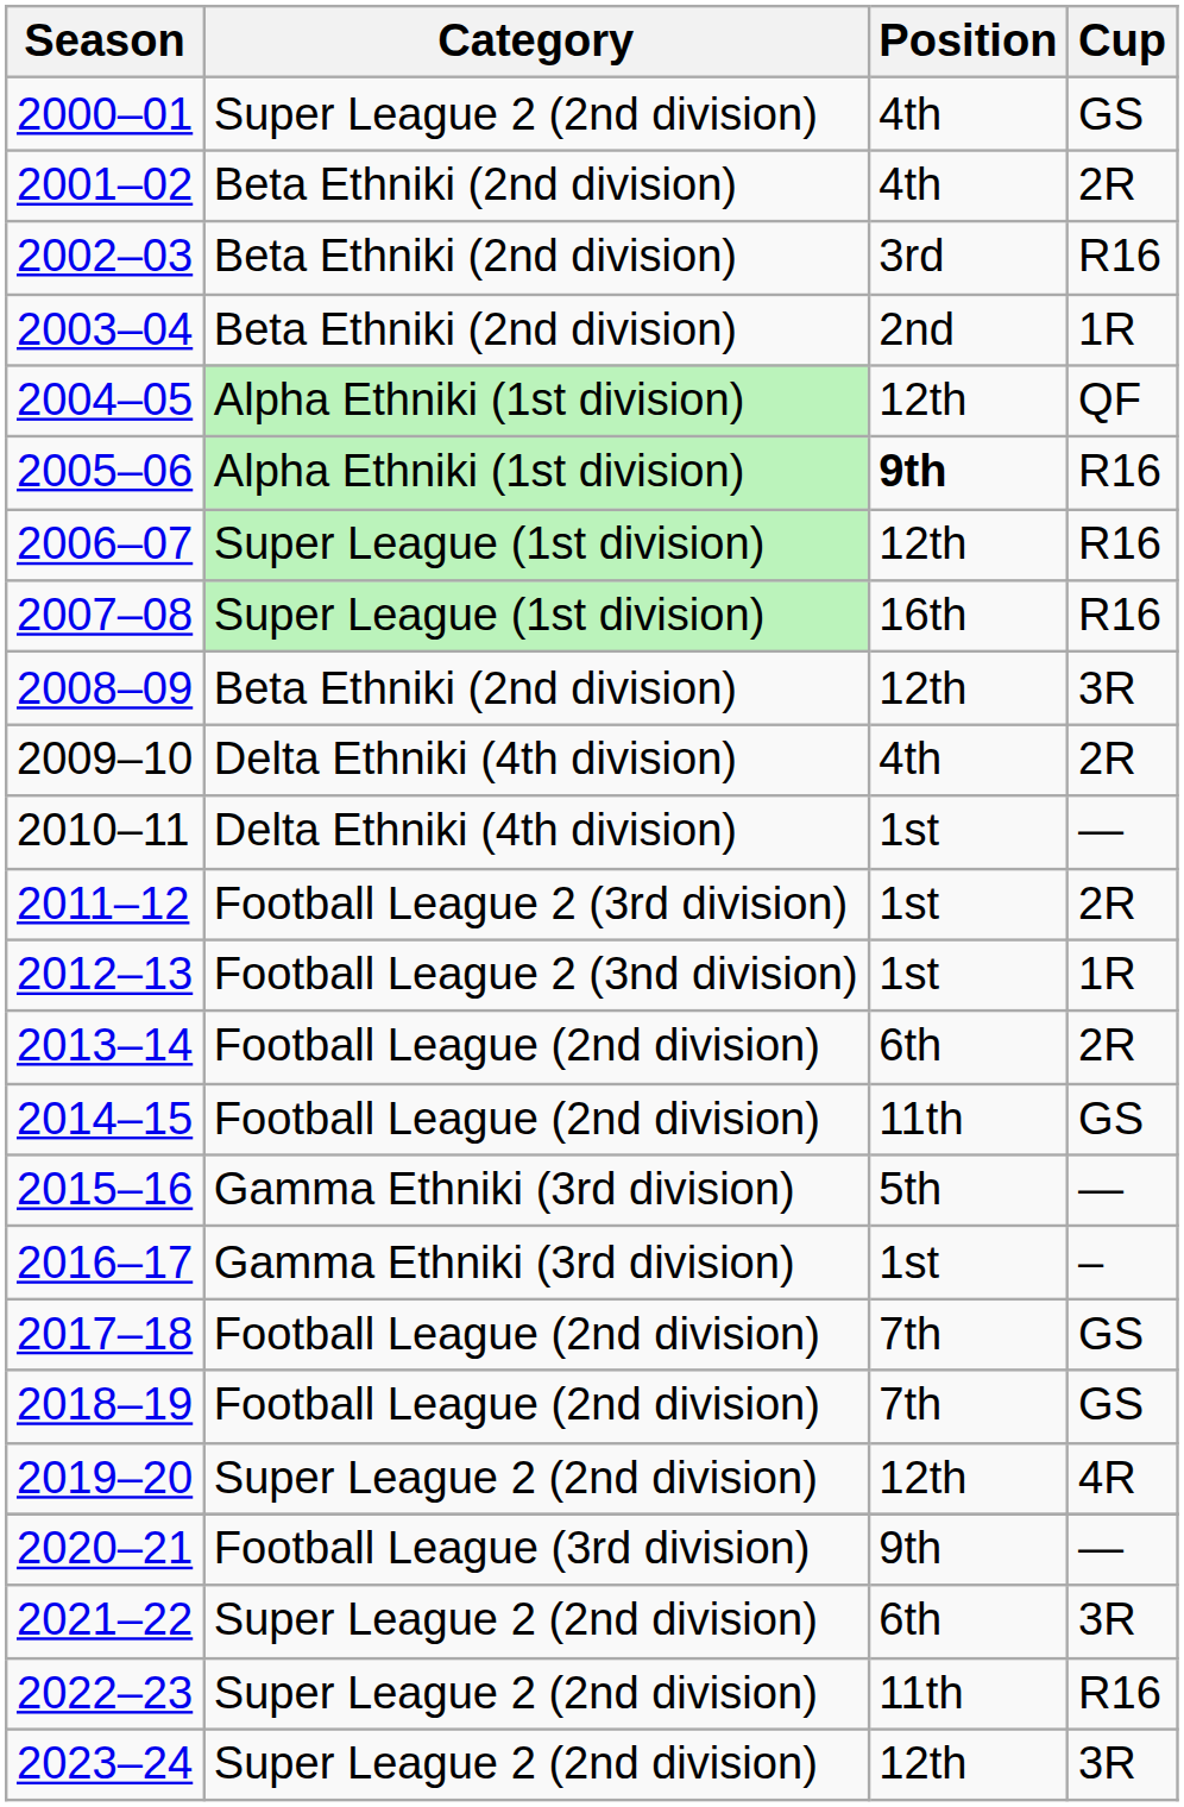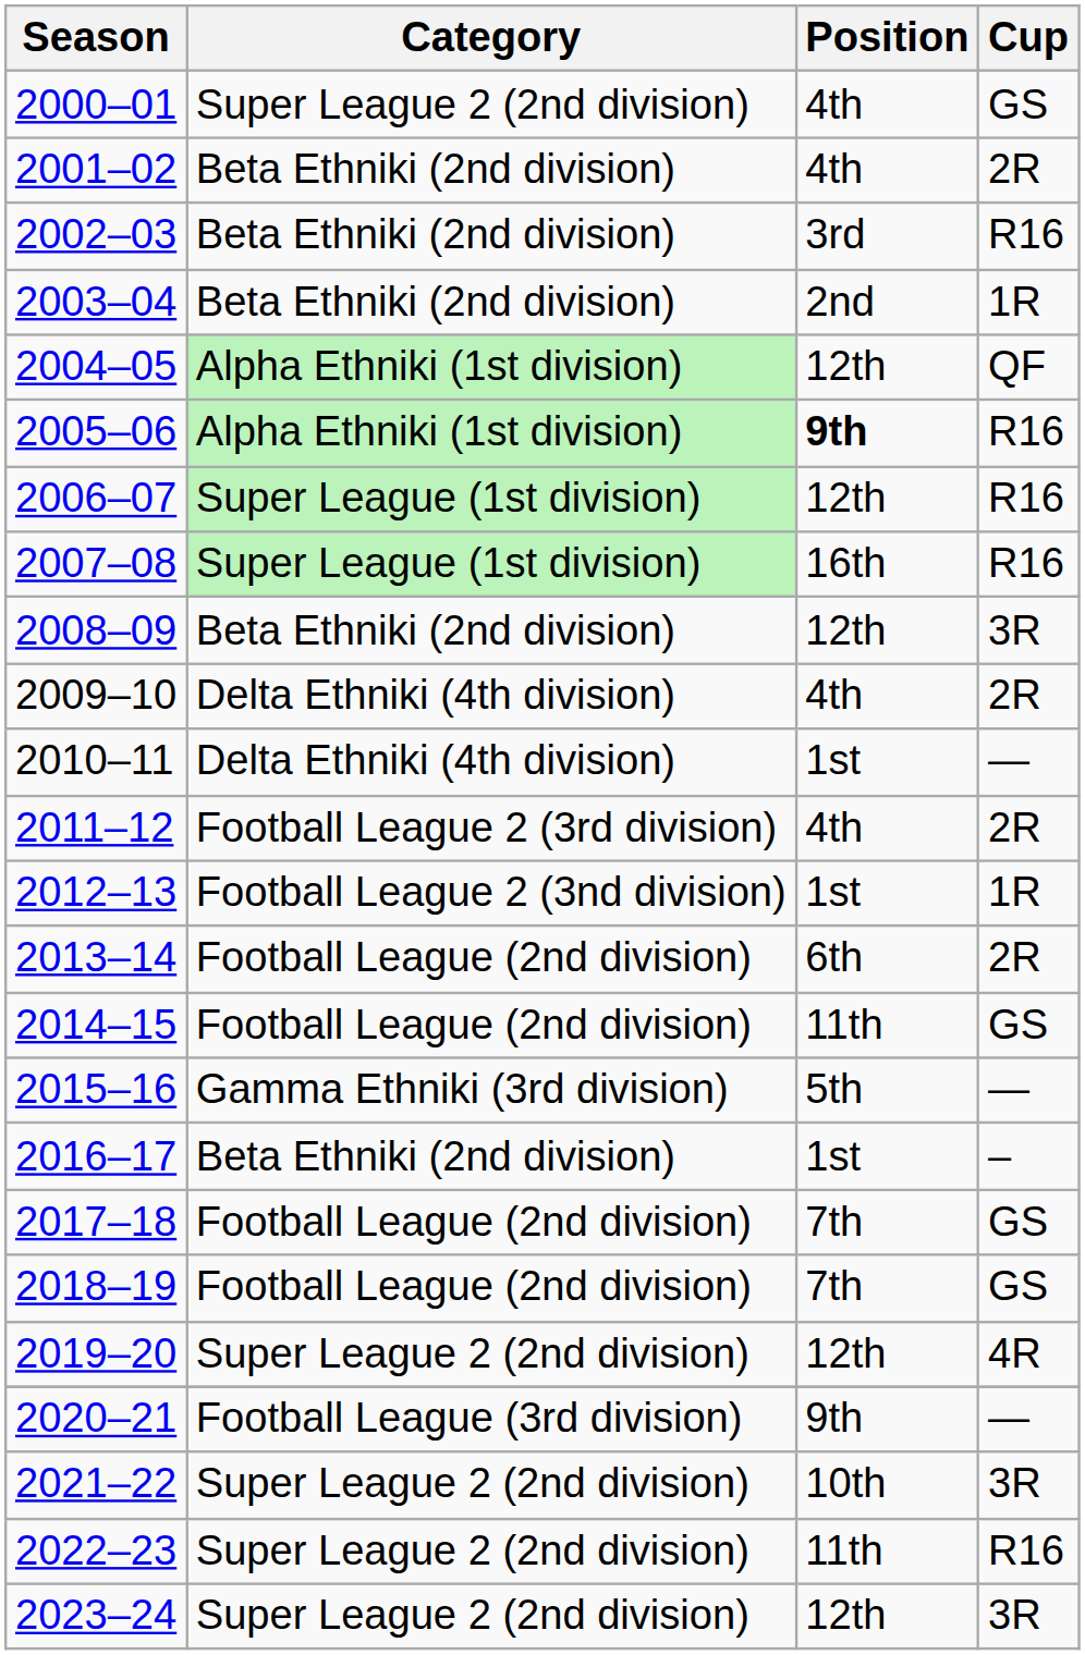 <table class="wikitable">
 <tr>
 <th>Season</th>
 <th>Category</th>
 <th>Position</th>
 <th>Cup</th>
 </tr>
 <tr>
 <td><a href='#'>2000–01</a></td>
 <td>Super League 2 (2nd division)</td>
 <td>4th</td>
 <td>GS</td>
 </tr>
 <tr>
 <td><a href='#'>2001–02</a></td>
 <td>Beta Ethniki (2nd division)</td>
 <td>4th</td>
 <td>2R</td>
 </tr>
 <tr>
 <td><a href='#'>2002–03</a></td>
 <td>Beta Ethniki (2nd division)</td>
 <td>3rd</td>
 <td>R16</td>
 </tr>
 <tr>
 <td><a href='#'>2003–04</a></td>
 <td>Beta Ethniki (2nd division)</td>
 <td>2nd</td>
 <td>1R</td>
 </tr>
 <tr>
 <td><a href='#'>2004–05</a></td>
 <td bgcolor=#BBF3BB>Alpha Ethniki (1st division)</td>
 <td>12th</td>
 <td>QF</td>
 </tr>
 <tr>
 <td><a href='#'>2005–06</a></td>
 <td bgcolor=#BBF3BB>Alpha Ethniki (1st division)</td>
 <td><strong>9th</strong></td>
 <td>R16</td>
 </tr>
 <tr>
 <td><a href='#'>2006–07</a></td>
 <td bgcolor=#BBF3BB>Super League (1st division)</td>
 <td>12th</td>
 <td>R16</td>
 </tr>
 <tr>
 <td><a href='#'>2007–08</a></td>
 <td bgcolor=#BBF3BB>Super League (1st division)</td>
 <td>16th</td>
 <td>R16</td>
 </tr>
 <tr>
 <td><a href='#'>2008–09</a></td>
 <td>Beta Ethniki (2nd division)</td>
 <td>12th</td>
 <td>3R</td>
 </tr>
 <tr>
 <td>2009–10</td>
 <td>Delta Ethniki (4th division)</td>
 <td>4th</td>
 <td>2R</td>
 </tr>
 <tr>
 <td>2010–11</td>
 <td>Delta Ethniki (4th division)</td>
 <td>1st</td>
 <td>—</td>
 </tr>
 <tr>
 <td><a href='#'>2011–12</a></td>
 <td>Football League 2 (3rd division)</td>
-<td>1st</td>
+<td>4th</td>
 <td>2R</td>
 </tr>
 <tr>
 <td><a href='#'>2012–13</a></td>
 <td>Football League 2 (3nd division)</td>
 <td>1st</td>
 <td>1R</td>
 </tr>
 <tr>
 <td><a href='#'>2013–14</a></td>
 <td>Football League (2nd division)</td>
 <td>6th</td>
 <td>2R</td>
 </tr>
 <tr>
 <td><a href='#'>2014–15</a></td>
 <td>Football League (2nd division)</td>
 <td>11th</td>
 <td>GS</td>
 </tr>
 <tr>
 <td><a href='#'>2015–16</a></td>
 <td>Gamma Ethniki (3rd division)</td>
 <td>5th</td>
 <td>—</td>
 </tr>
 <tr>
 <td><a href='#'>2016–17</a></td>
-<td>Gamma Ethniki (3rd division)</td>
+<td>Beta Ethniki (2nd division)</td>
 <td>1st</td>
 <td>–</td>
 </tr>
 <tr>
 <td><a href='#'>2017–18</a></td>
 <td>Football League (2nd division)</td>
 <td>7th</td>
 <td>GS</td>
 </tr>
 <tr>
 <td><a href='#'>2018–19</a></td>
 <td>Football League (2nd division)</td>
 <td>7th</td>
 <td>GS</td>
 </tr>
 <tr>
 <td><a href='#'>2019–20</a></td>
 <td>Super League 2 (2nd division)</td>
 <td>12th</td>
 <td>4R</td>
 </tr>
 <tr>
 </tr>
 <tr>
 <td><a href='#'>2020–21</a></td>
 <td>Football League (3rd division)</td>
 <td>9th</td>
 <td>—</td>
 </tr>
 <tr>
 <td><a href='#'>2021–22</a></td>
 <td>Super League 2 (2nd division)</td>
-<td>6th</td>
+<td>10th</td>
 <td>3R</td>
 </tr>
 <tr>
 <td><a href='#'>2022–23</a></td>
 <td>Super League 2 (2nd division)</td>
 <td>11th</td>
 <td>R16</td>
 </tr>
 <tr>
 <td><a href='#'>2023–24</a></td>
 <td>Super League 2 (2nd division)</td>
 <td>12th</td>
 <td>3R</td>
 </tr>
 </table>
